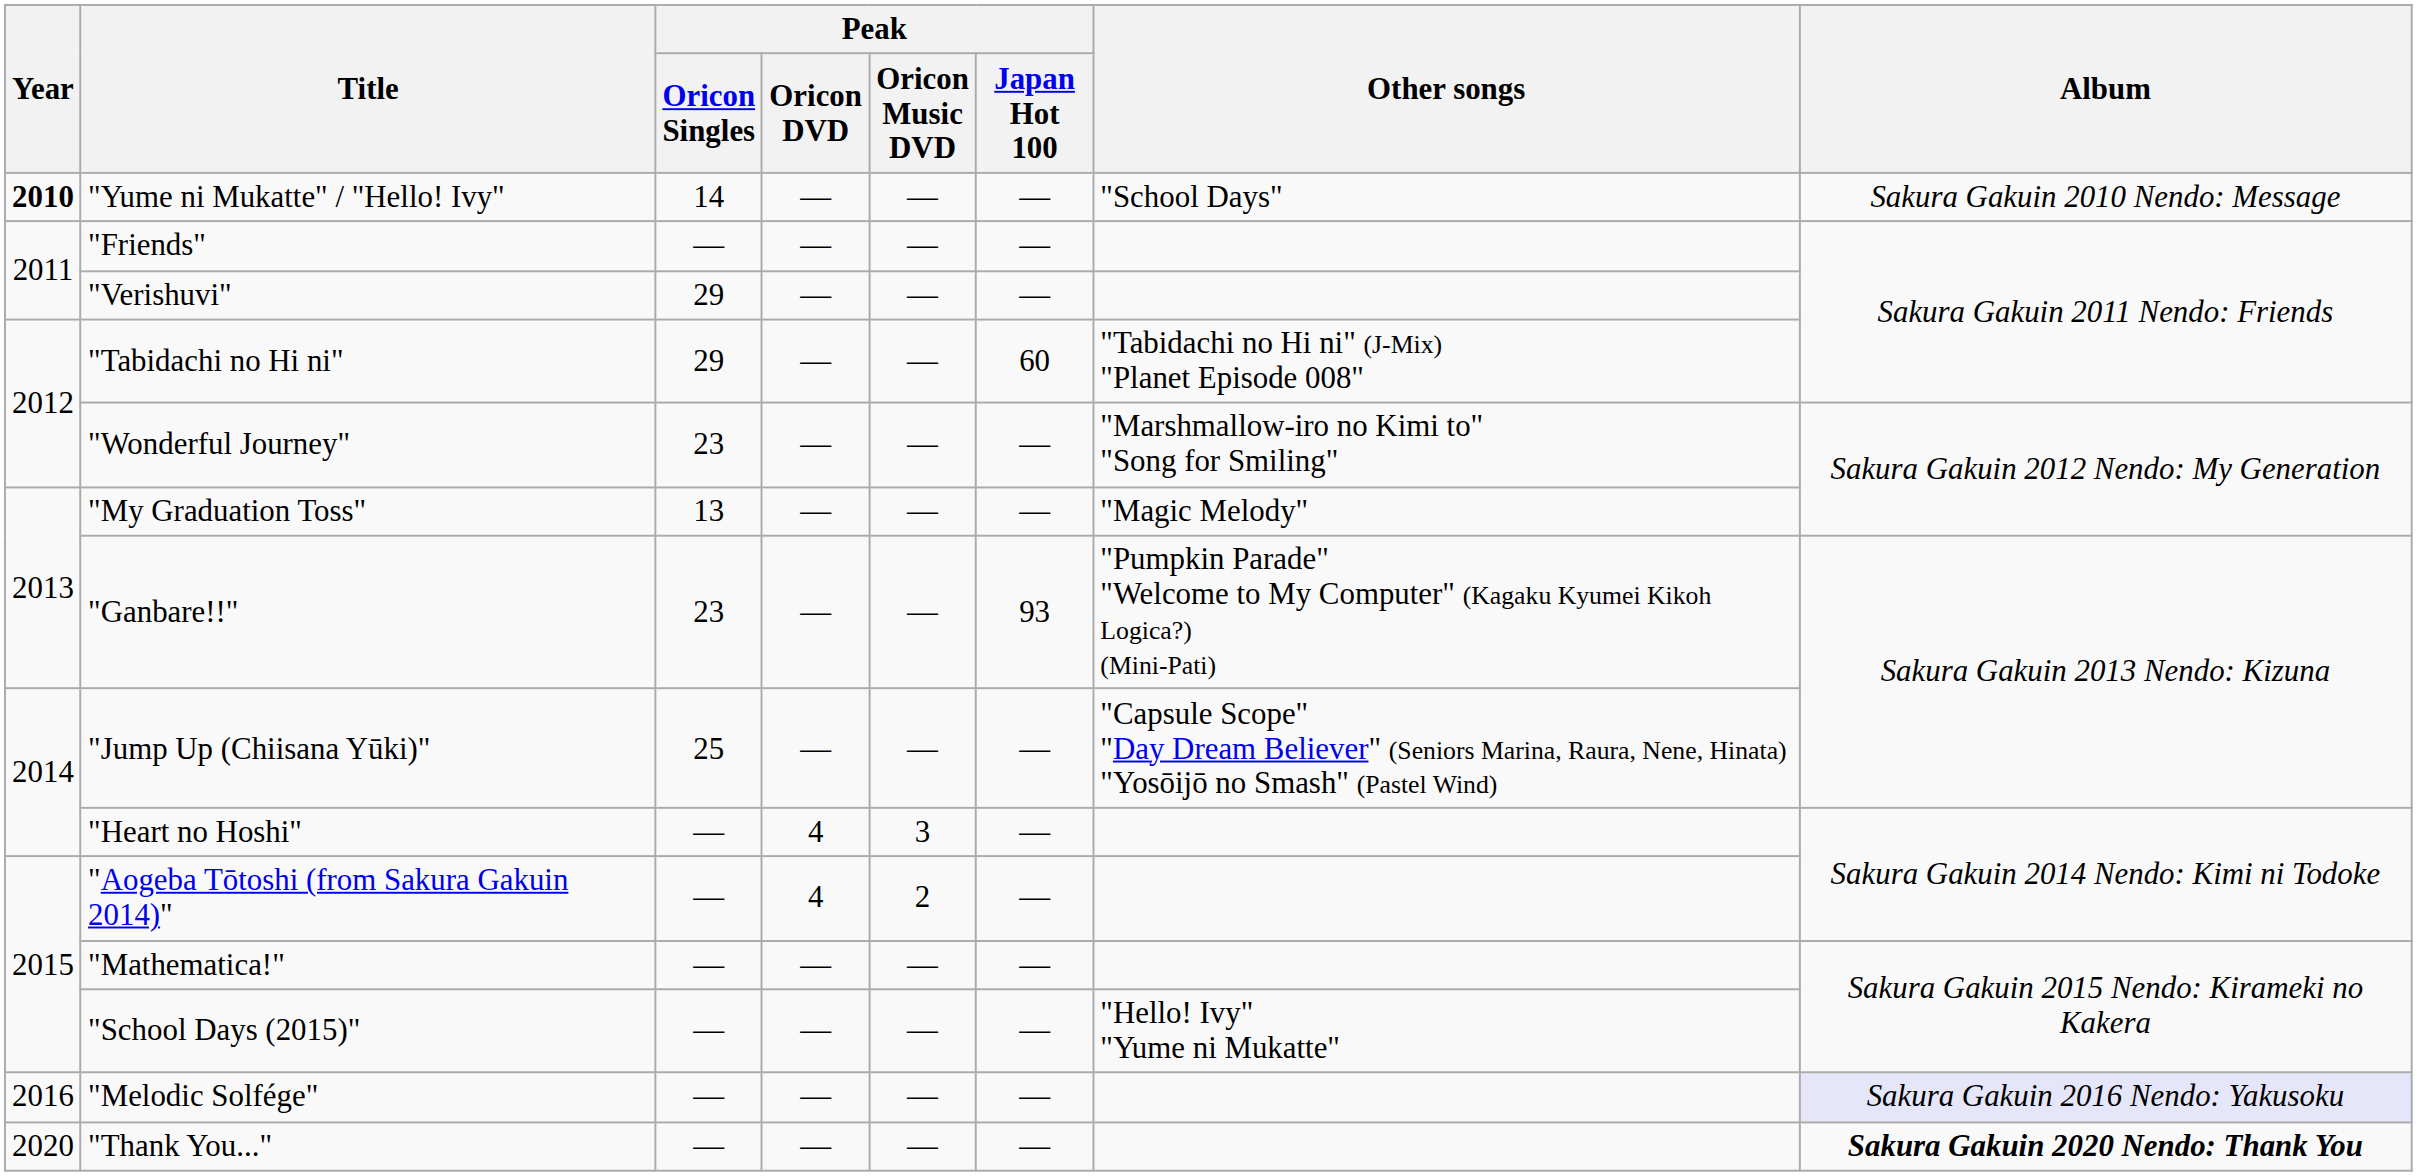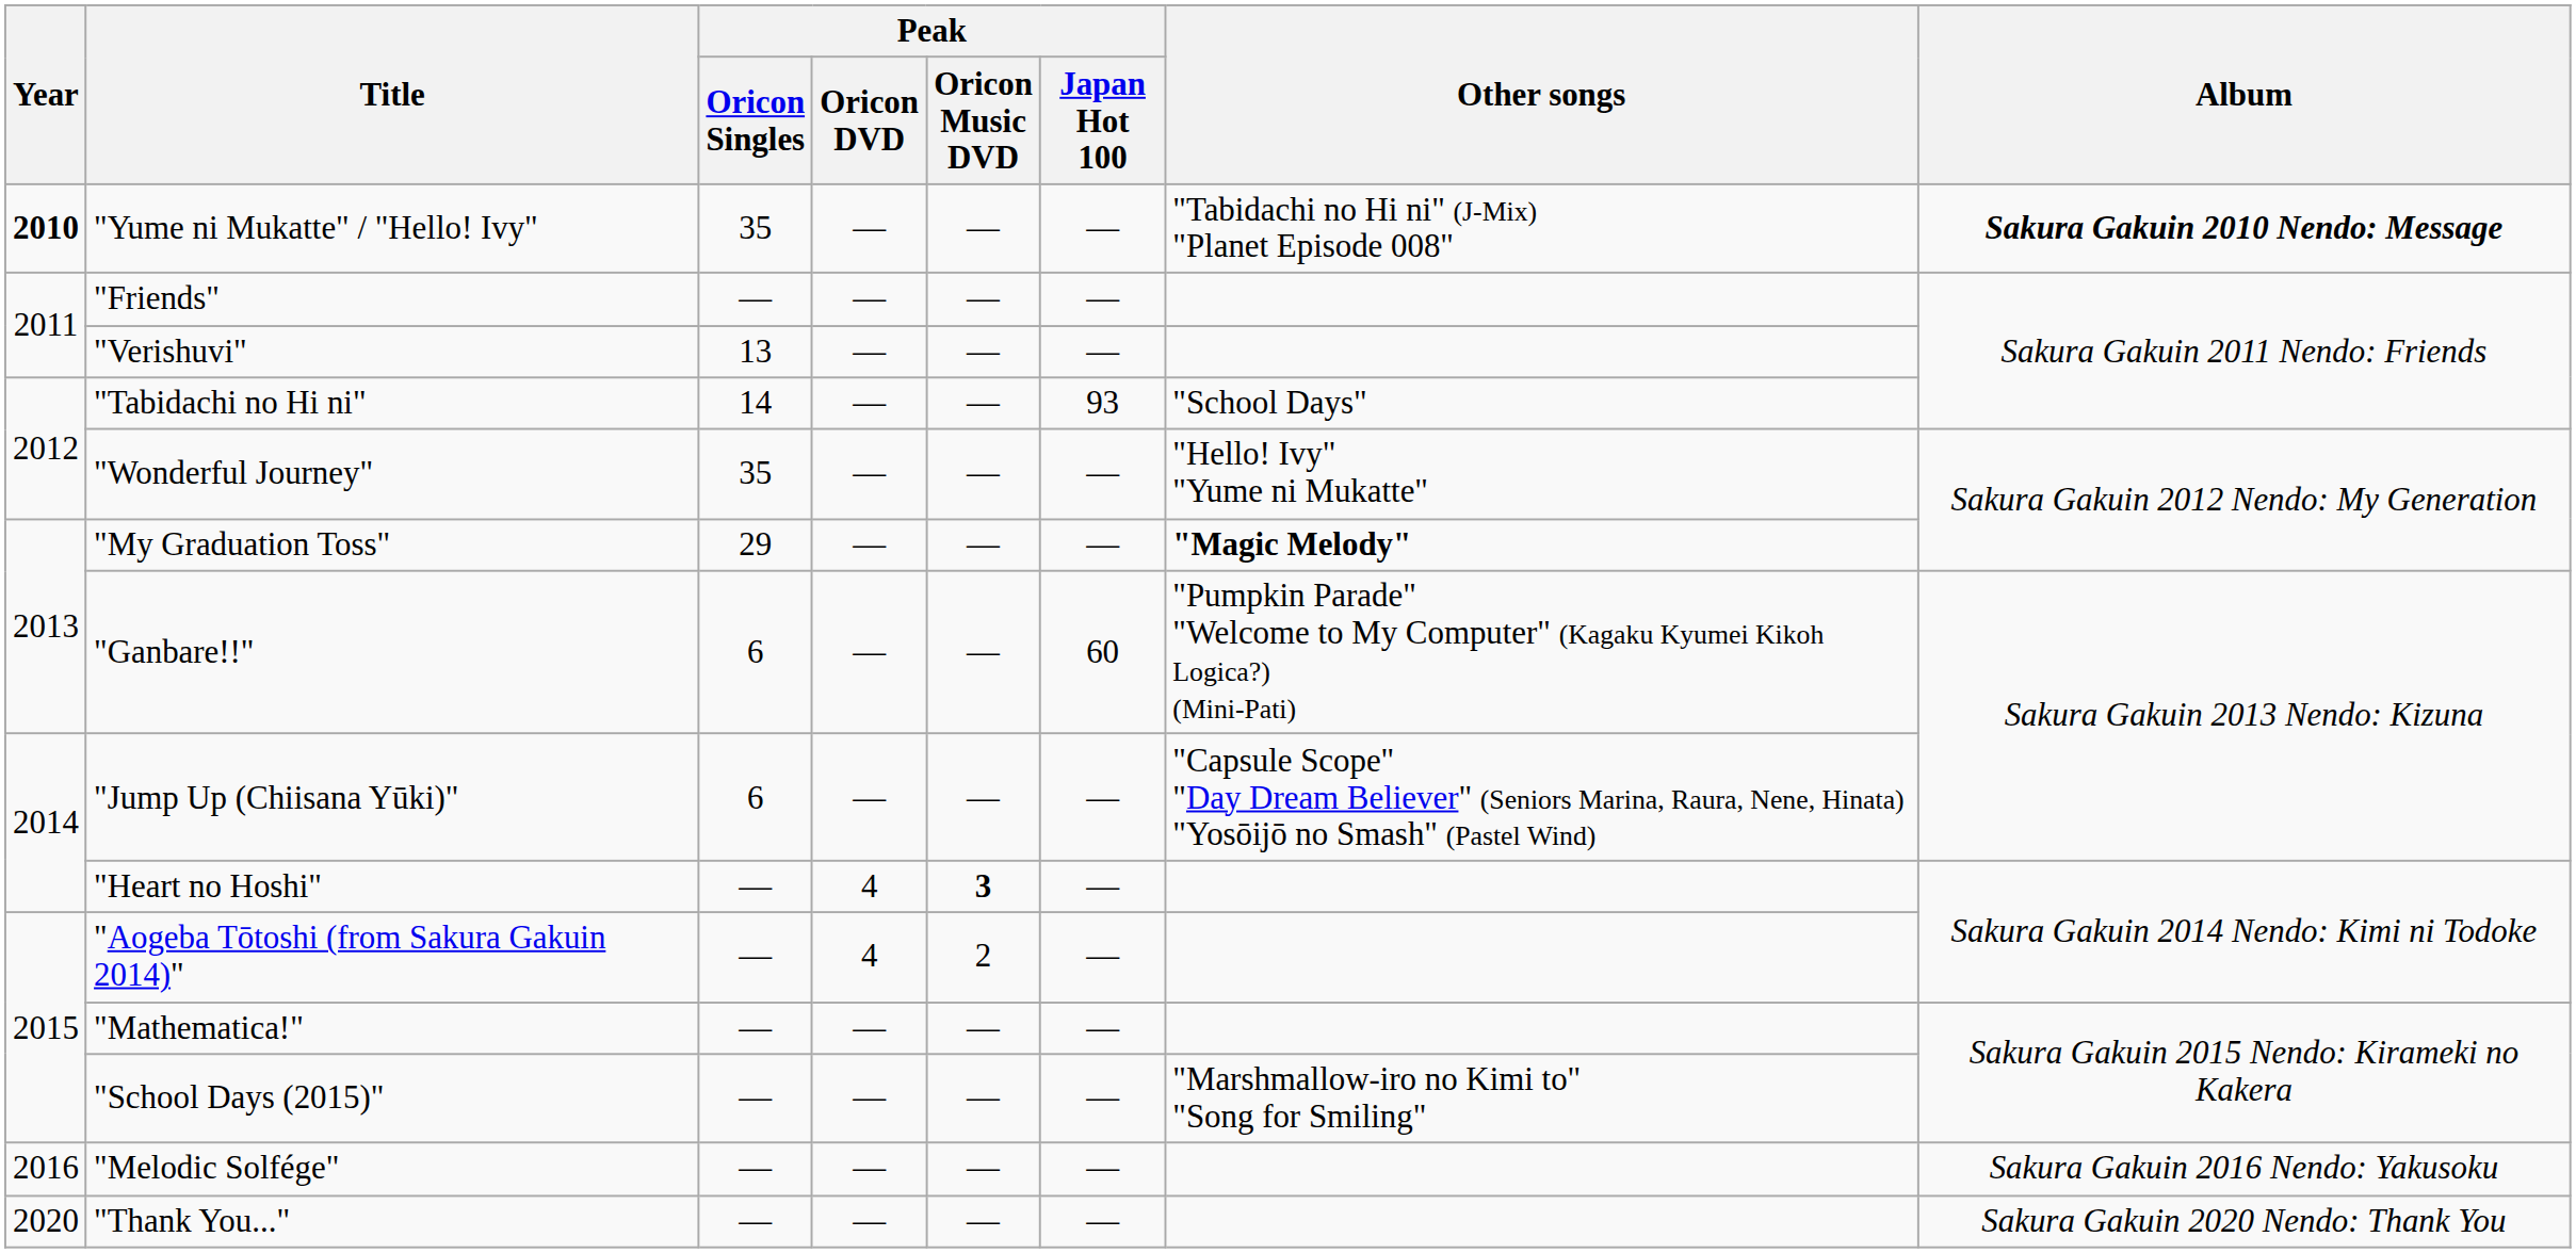 <table class="wikitable" style="text-align:center">
 <tr>
 <th rowspan="2">Year</th>
 <th rowspan="2">Title</th>
 <th colspan="4">Peak</th>
 <th rowspan="2">Other songs</th>
 <th rowspan="2">Album</th>
 </tr>
 <tr>
 <th><a href='#'>Oricon</a><br>Singles<br></th>
 <th>Oricon<br>DVD<br></th>
 <th>Oricon<br>Music<br>DVD<br></th>
 <th><a href='#'>Japan</a><br>Hot 100<br></th>
 </tr>
 <tr>
 <td><strong>2010</strong></td>
 <td align="left">"Yume ni Mukatte" / "Hello! Ivy"</td>
-<td>14</td>
+<td>35</td>
 <td>—</td>
 <td>—</td>
 <td>—</td>
-<td align="left">"School Days"</td>
-<td><em>Sakura Gakuin 2010 Nendo: Message</em></td>
+<td align="left">"Tabidachi no Hi ni" <small>(J-Mix)</small><br>"Planet Episode 008"</td>
+<td><strong><em>Sakura Gakuin 2010 Nendo: Message</em></strong></td>
 </tr>
 <tr>
 <td rowspan="2">2011</td>
 <td align="left">"Friends"</td>
 <td>—</td>
 <td>—</td>
 <td>—</td>
 <td>—</td>
 <td align="left"></td>
 <td rowspan="3"><em>Sakura Gakuin 2011 Nendo: Friends</em></td>
 </tr>
 <tr>
 <td align="left">"Verishuvi"</td>
-<td>29</td>
+<td>13</td>
 <td>—</td>
 <td>—</td>
 <td>—</td>
 <td align="left"></td>
 </tr>
 <tr>
 <td rowspan="2">2012</td>
 <td align="left">"Tabidachi no Hi ni"</td>
-<td>29</td>
+<td>14</td>
 <td>—</td>
 <td>—</td>
-<td>60</td>
-<td align="left">"Tabidachi no Hi ni" <small>(J-Mix)</small><br>"Planet Episode 008"</td>
+<td>93</td>
+<td align="left">"School Days"</td>
 </tr>
 <tr>
 <td align="left">"Wonderful Journey"</td>
-<td>23</td>
+<td>35</td>
 <td>—</td>
 <td>—</td>
 <td>—</td>
-<td align="left">"Marshmallow-iro no Kimi to"<br>"Song for Smiling"</td>
+<td align="left">"Hello! Ivy"<br>"Yume ni Mukatte"</td>
 <td rowspan="2"><em>Sakura Gakuin 2012 Nendo: My Generation</em></td>
 </tr>
 <tr>
 <td rowspan="2">2013</td>
 <td align="left">"My Graduation Toss"</td>
-<td>13</td>
+<td>29</td>
 <td>—</td>
 <td>—</td>
 <td>—</td>
-<td align="left">"Magic Melody"<br></td>
+<td align="left"><strong>"Magic Melody"<br></strong></td>
 </tr>
 <tr>
 <td align="left">"Ganbare!!"</td>
-<td>23</td>
+<td>6</td>
 <td>—</td>
 <td>—</td>
-<td>93</td>
+<td>60</td>
 <td align="left">"Pumpkin Parade"<br>"Welcome to My Computer" <small>(Kagaku Kyumei Kikoh Logica?)</small><br> <small>(Mini-Pati)</small></td>
 <td rowspan="2"><em>Sakura Gakuin 2013 Nendo: Kizuna</em></td>
 </tr>
 <tr>
 <td rowspan="2">2014</td>
 <td align="left">"Jump Up (Chiisana Yūki)"</td>
-<td>25</td>
+<td>6</td>
 <td>—</td>
 <td>—</td>
 <td>—</td>
 <td align="left">"Capsule Scope"<br>"<a href='#'>Day Dream Believer</a>" <small>(Seniors Marina, Raura, Nene, Hinata)</small><br>"Yosōijō no Smash" <small>(Pastel Wind)</small></td>
 </tr>
 <tr>
 <td align="left">"Heart no Hoshi"</td>
 <td>—</td>
 <td>4</td>
-<td>3</td>
+<td><strong>3</strong></td>
 <td>—</td>
 <td></td>
 <td rowspan="2"><em>Sakura Gakuin 2014 Nendo: Kimi ni Todoke</em></td>
 </tr>
 <tr>
 <td rowspan="3">2015</td>
 <td align="left">"<a href='#'>Aogeba Tōtoshi (from Sakura Gakuin 2014)</a>"</td>
 <td>—</td>
 <td>4</td>
 <td>2</td>
 <td>—</td>
 <td></td>
 </tr>
 <tr>
 <td align="left">"Mathematica!"</td>
 <td>—</td>
 <td>—</td>
 <td>—</td>
 <td>—</td>
 <td></td>
 <td rowspan="2"><em>Sakura Gakuin 2015 Nendo: Kirameki no Kakera</em></td>
 </tr>
 <tr>
 <td align="left">"School Days (2015)"</td>
 <td>—</td>
 <td>—</td>
 <td>—</td>
 <td>—</td>
-<td align="left">"Hello! Ivy"<br>"Yume ni Mukatte"</td>
+<td align="left">"Marshmallow-iro no Kimi to"<br>"Song for Smiling"</td>
 </tr>
 <tr>
 <td>2016</td>
 <td align="left">"Melodic Solfége"</td>
 <td>—</td>
 <td>—</td>
 <td>—</td>
 <td>—</td>
 <td></td>
-<td style="background: lavender;"><em>Sakura Gakuin 2016 Nendo: Yakusoku</em></td>
+<td><em>Sakura Gakuin 2016 Nendo: Yakusoku</em></td>
 </tr>
 <tr>
 <td>2020</td>
 <td align="left">"Thank You..."</td>
 <td>—</td>
 <td>—</td>
 <td>—</td>
 <td>—</td>
 <td></td>
-<td><strong><em>Sakura Gakuin 2020 Nendo: Thank You</em></strong></td>
+<td><em>Sakura Gakuin 2020 Nendo: Thank You</em></td>
 </tr>
 </table>
